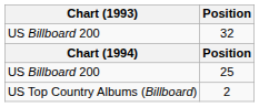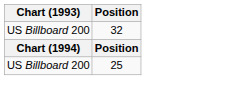 <table class="wikitable">
 <tr>
 <th>Chart (1993)</th>
 <th>Position</th>
 </tr>
 <tr>
 <td>US <em>Billboard</em> 200</td>
 <td style="text-align:center;">32</td>
 </tr>
 <tr>
 <th>Chart (1994)</th>
 <th>Position</th>
 </tr>
 <tr>
 <td>US <em>Billboard</em> 200</td>
 <td style="text-align:center;">25</td>
 </tr>
-<tr>
-<td>US Top Country Albums (<em>Billboard</em>)</td>
-<td style="text-align:center;">2</td>
-</tr>
 </table>
